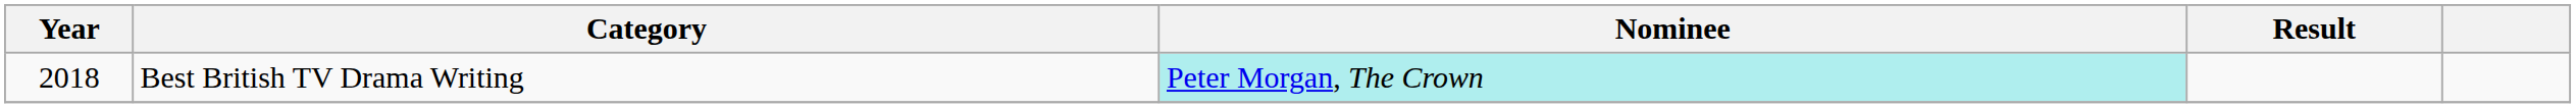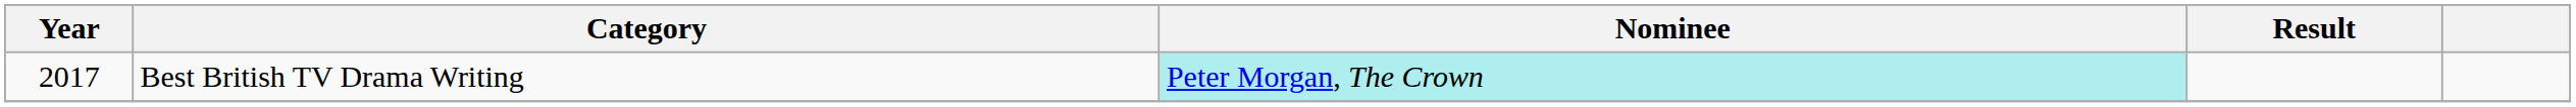 <table class="wikitable" style="width:85%;">
 <tr>
 <th width=5%>Year</th>
 <th style="width:40%;">Category</th>
 <th style="width:40%;">Nominee</th>
 <th style="width:10%;">Result</th>
 <th width=5%></th>
 </tr>
 <tr>
-<td style="text-align: center;">2018</td>
+<td style="text-align: center;">2017</td>
 <td>Best British TV Drama Writing</td>
 <td style="background: paleturquoise;"><a href='#'>Peter Morgan</a>, <em>The Crown</em></td>
 <td></td>
 <td></td>
 </tr>
 <tr>
 </tr>
 </table>
